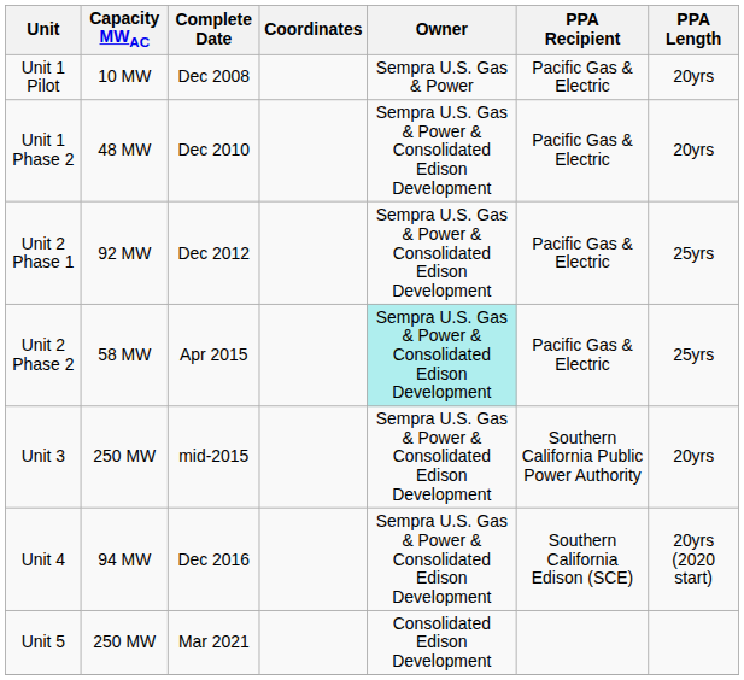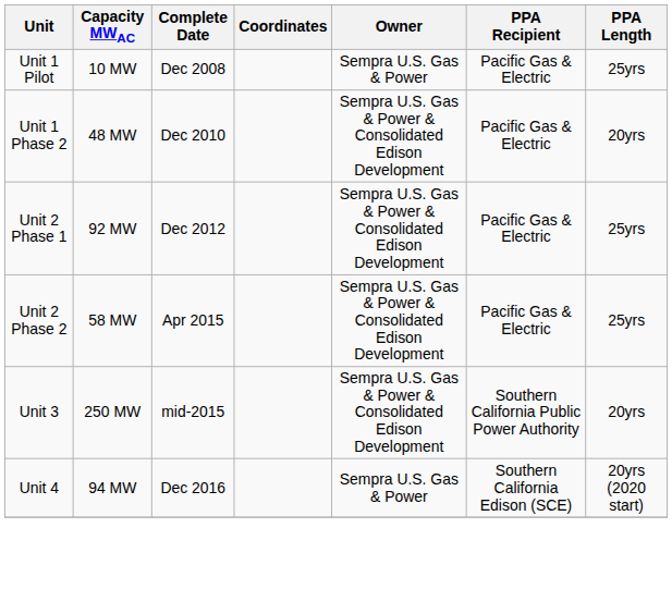 <table class=wikitable style="text-align:center; width:700px;">
 <tr>
 <th style="width:120px;">Unit</th>
 <th style="width:100px;">Capacity<br><a href='#'>MW<sub>AC</sub></a></th>
 <th style="width:100px;">Complete<br>Date</th>
 <th style="width:100px;">Coordinates</th>
 <th style="width:250px;">Owner</th>
 <th style="width:250px;">PPA<br>Recipient</th>
 <th style="width:150px;">PPA<br>Length</th>
 </tr>
 <tr>
 <td>Unit 1<br>Pilot<br></td>
 <td>10 MW</td>
 <td>Dec 2008</td>
 <td></td>
 <td>Sempra U.S. Gas & Power</td>
 <td>Pacific Gas & Electric</td>
-<td>20yrs</td>
+<td>25yrs</td>
 </tr>
 <tr>
 <td>Unit 1<br>Phase 2<br></td>
 <td>48 MW</td>
 <td>Dec 2010</td>
 <td></td>
 <td>Sempra U.S. Gas & Power & Consolidated Edison Development</td>
 <td>Pacific Gas & Electric</td>
 <td>20yrs</td>
 </tr>
 <tr>
 <td>Unit 2<br>Phase 1<br></td>
 <td>92 MW</td>
 <td>Dec 2012</td>
 <td></td>
 <td>Sempra U.S. Gas & Power & Consolidated Edison Development</td>
 <td>Pacific Gas & Electric</td>
 <td>25yrs</td>
 </tr>
 <tr>
 <td>Unit 2<br>Phase 2</td>
 <td>58 MW</td>
 <td>Apr 2015</td>
 <td></td>
-<td style="background: paleturquoise;">Sempra U.S. Gas & Power & Consolidated Edison Development</td>
+<td>Sempra U.S. Gas & Power & Consolidated Edison Development</td>
 <td>Pacific Gas & Electric</td>
 <td>25yrs</td>
 </tr>
 <tr>
 <td>Unit 3<br></td>
 <td>250 MW</td>
 <td>mid-2015</td>
 <td></td>
 <td>Sempra U.S. Gas & Power & Consolidated Edison Development</td>
 <td>Southern California Public Power Authority</td>
 <td>20yrs</td>
 </tr>
 <tr>
 <td>Unit 4<br></td>
 <td>94 MW</td>
 <td>Dec 2016</td>
 <td></td>
-<td>Sempra U.S. Gas & Power & Consolidated Edison Development</td>
+<td>Sempra U.S. Gas & Power</td>
 <td>Southern California Edison (SCE)</td>
 <td>20yrs<br>(2020 start)</td>
 </tr>
 <tr>
-<td>Unit 5<br></td>
-<td>250 MW</td>
-<td>Mar 2021</td>
-<td></td>
-<td>Consolidated Edison Development</td>
-<td></td>
-<td></td>
-</tr>
-<tr>
 </tr>
 </table>
